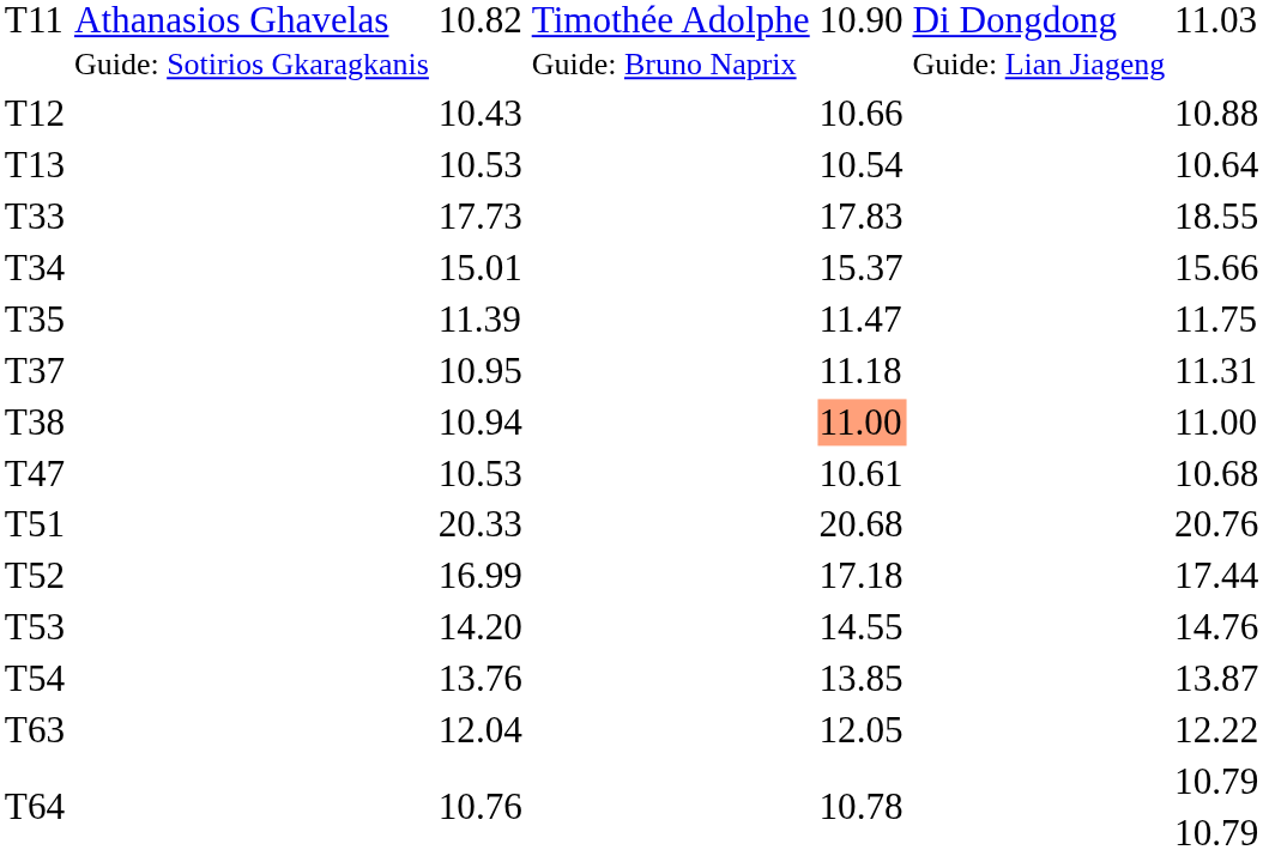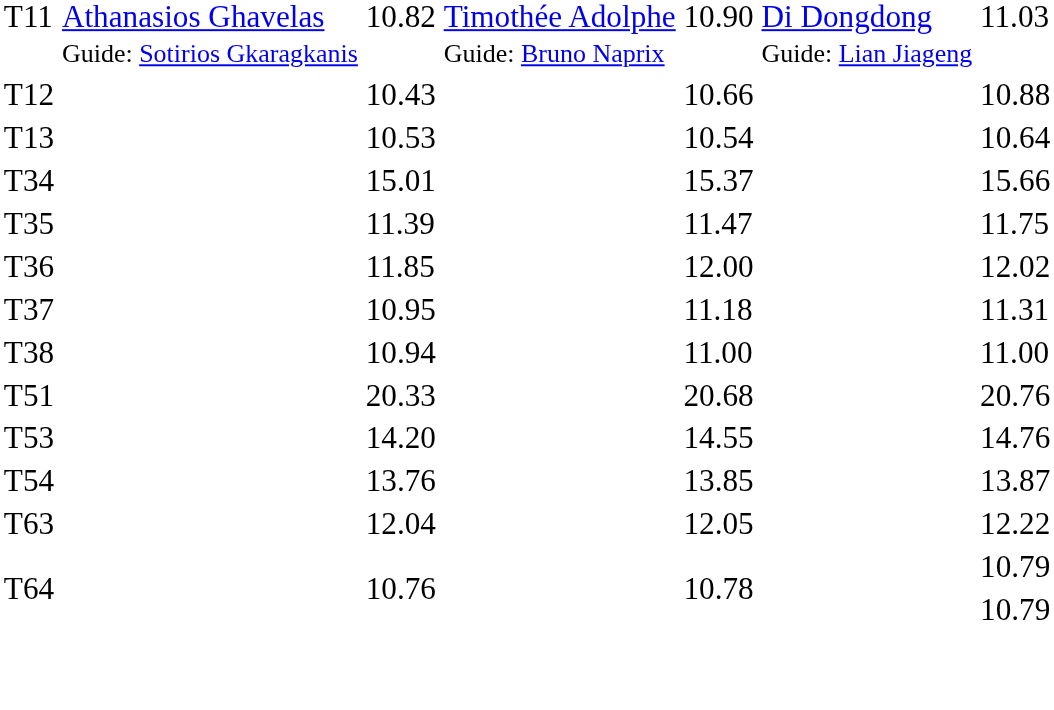 <table>
 <tr>
 <td>T11 <br></td>
 <td><br><a href='#'>Athanasios Ghavelas</a><br><small>Guide: <a href='#'>Sotirios Gkaragkanis</a></small></td>
 <td>10.82 <strong></strong></td>
 <td><br><a href='#'>Timothée Adolphe</a><br><small>Guide: <a href='#'>Bruno Naprix</a></small></td>
 <td>10.90</td>
 <td><br><a href='#'>Di Dongdong</a><br><small>Guide: <a href='#'>Lian Jiageng</a></small></td>
 <td>11.03 </td>
 </tr>
 <tr>
 <td>T12 <br></td>
 <td></td>
 <td>10.43 <strong></strong></td>
 <td></td>
 <td>10.66</td>
 <td></td>
 <td>10.88</td>
 </tr>
 <tr>
 <td>T13 <br></td>
 <td></td>
 <td>10.53</td>
 <td></td>
 <td>10.54 </td>
 <td></td>
 <td>10.64 </td>
 </tr>
 <tr>
-<td>T33 <br></td>
-<td></td>
-<td>17.73</td>
-<td></td>
-<td>17.83</td>
-<td></td>
-<td>18.55</td>
-</tr>
-<tr>
 <td>T34 <br></td>
 <td></td>
 <td>15.01 </td>
 <td></td>
 <td>15.37</td>
 <td></td>
 <td>15.66</td>
 </tr>
 <tr>
 <td>T35 <br></td>
 <td></td>
 <td>11.39 <strong></strong></td>
 <td></td>
 <td>11.47</td>
 <td></td>
 <td>11.75</td>
 </tr>
 <tr>
+<td>T36 <br></td>
+<td></td>
+<td>11.85 </td>
+<td></td>
+<td>12.00</td>
+<td></td>
+<td>12.02</td>
+</tr>
+<tr>
 <td>T37 <br></td>
 <td></td>
 <td>10.95 <strong></strong></td>
 <td></td>
 <td>11.18 </td>
 <td></td>
 <td>11.31 </td>
 </tr>
 <tr>
 <td>T38 <br></td>
 <td></td>
 <td>10.94 </td>
 <td></td>
-<td style="background: lightsalmon;">11.00</td>
+<td>11.00</td>
 <td></td>
 <td>11.00</td>
-</tr>
-<tr>
-<td>T47 <br></td>
-<td></td>
-<td>10.53 </td>
-<td></td>
-<td>10.61 </td>
-<td></td>
-<td>10.68</td>
 </tr>
 <tr>
 <td>T51 <br></td>
 <td></td>
 <td>20.33 </td>
 <td></td>
 <td>20.68</td>
 <td></td>
 <td>20.76</td>
-</tr>
-<tr>
-<td>T52 <br></td>
-<td></td>
-<td>16.99</td>
-<td></td>
-<td>17.18</td>
-<td></td>
-<td>17.44</td>
 </tr>
 <tr>
 <td>T53 <br></td>
 <td></td>
 <td>14.20 </td>
 <td></td>
 <td>14.55</td>
 <td></td>
 <td>14.76</td>
 </tr>
 <tr>
 <td>T54 <br></td>
 <td></td>
 <td>13.76 </td>
 <td></td>
 <td>13.85</td>
 <td></td>
 <td>13.87</td>
 </tr>
 <tr>
 <td>T63 <br></td>
 <td></td>
 <td>12.04 <strong></strong></td>
 <td></td>
 <td>12.05 </td>
 <td></td>
 <td>12.22</td>
 </tr>
 <tr>
 <td rowspan="2">T64 <br></td>
 <td rowspan="2"></td>
 <td rowspan="2">10.76</td>
 <td rowspan="2"></td>
 <td rowspan="2">10.78</td>
 <td></td>
 <td>10.79 </td>
 </tr>
 <tr>
 <td></td>
 <td>10.79</td>
 </tr>
 </table>
